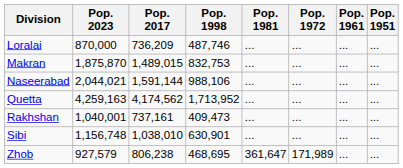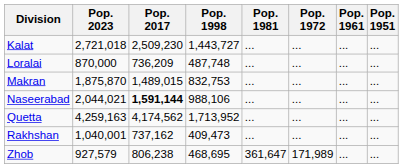 <table class="wikitable sortable static-row-numbers static-row-header-hash">
 <tr>
 <th>Division</th>
 <th>Pop.<br>2023</th>
 <th>Pop.<br>2017</th>
 <th>Pop.<br>1998</th>
 <th>Pop.<br>1981</th>
 <th>Pop.<br>1972</th>
 <th>Pop.<br>1961</th>
 <th>Pop.<br>1951</th>
 </tr>
 <tr>
+<td><a href='#'>Kalat</a></td>
+<td>2,721,018</td>
+<td>2,509,230</td>
+<td>1,443,727</td>
+<td>...</td>
+<td>...</td>
+<td>...</td>
+<td>...</td>
+</tr>
+<tr>
 <td><a href='#'>Loralai</a></td>
 <td>870,000</td>
 <td>736,209</td>
-<td>487,746</td>
+<td>487,748</td>
 <td>...</td>
 <td>...</td>
 <td>...</td>
 <td>...</td>
 </tr>
 <tr>
 <td><a href='#'>Makran</a></td>
 <td>1,875,870</td>
 <td>1,489,015</td>
 <td>832,753</td>
 <td>...</td>
 <td>...</td>
 <td>...</td>
 <td>...</td>
 </tr>
 <tr>
 <td><a href='#'>Naseerabad</a></td>
 <td>2,044,021</td>
-<td>1,591,144</td>
+<td><strong>1,591,144</strong></td>
 <td>988,106</td>
 <td>...</td>
 <td>...</td>
 <td>...</td>
 <td>...</td>
 </tr>
 <tr>
 <td><a href='#'>Quetta</a></td>
 <td>4,259,163</td>
 <td>4,174,562</td>
 <td>1,713,952</td>
 <td>...</td>
 <td>...</td>
 <td>...</td>
 <td>...</td>
 </tr>
 <tr>
 <td><a href='#'>Rakhshan</a></td>
 <td>1,040,001</td>
-<td>737,161</td>
+<td>737,162</td>
 <td>409,473</td>
-<td>...</td>
-<td>...</td>
-<td>...</td>
-<td>...</td>
-</tr>
-<tr>
-<td><a href='#'>Sibi</a></td>
-<td>1,156,748</td>
-<td>1,038,010</td>
-<td>630,901</td>
 <td>...</td>
 <td>...</td>
 <td>...</td>
 <td>...</td>
 </tr>
 <tr>
 <td><a href='#'>Zhob</a></td>
 <td>927,579</td>
 <td>806,238</td>
 <td>468,695</td>
 <td>361,647</td>
 <td>171,989</td>
 <td>...</td>
 <td>...</td>
 </tr>
 </table>
